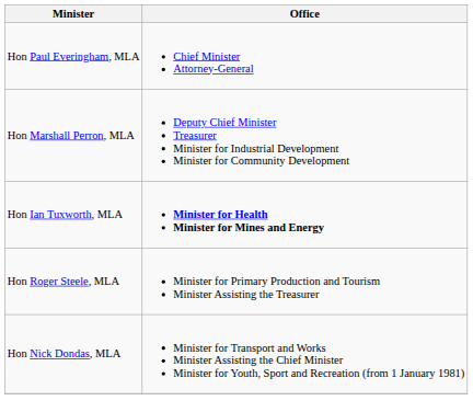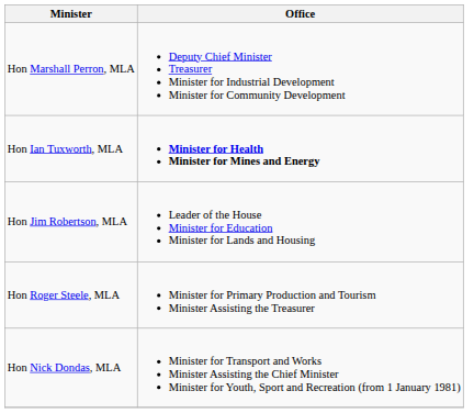 <table class="wikitable">
 <tr>
 <th>Minister</th>
 <th>Office</th>
-</tr>
-<tr>
-<td>Hon <a href='#'>Paul Everingham</a>, MLA</td>
-<td><br><ul><li><a href='#'>Chief Minister</a></li><li><a href='#'>Attorney-General</a></li></ul></td>
 </tr>
 <tr>
 <td>Hon <a href='#'>Marshall Perron</a>, MLA</td>
 <td><br><ul><li><a href='#'>Deputy Chief Minister</a></li><li><a href='#'>Treasurer</a></li><li>Minister for Industrial Development</li><li>Minister for Community Development</li></ul></td>
 </tr>
 <tr>
 <td>Hon <a href='#'>Ian Tuxworth</a>, MLA</td>
 <td><strong><br><ul><li><a href='#'>Minister for Health</a></li><li>Minister for Mines and Energy</li></ul></strong></td>
+</tr>
+<tr>
+<td>Hon <a href='#'>Jim Robertson</a>, MLA</td>
+<td><br><ul><li>Leader of the House</li><li><a href='#'>Minister for Education</a></li><li>Minister for Lands and Housing</li></ul></td>
 </tr>
 <tr>
 <td>Hon <a href='#'>Roger Steele</a>, MLA</td>
 <td><br><ul><li>Minister for Primary Production and Tourism</li><li>Minister Assisting the Treasurer</li></ul></td>
 </tr>
 <tr>
 <td>Hon <a href='#'>Nick Dondas</a>, MLA</td>
 <td><br><ul><li>Minister for Transport and Works</li><li>Minister Assisting the Chief Minister</li><li>Minister for Youth, Sport and Recreation (from 1 January 1981)</li></ul></td>
 </tr>
 <tr>
 </tr>
 </table>
